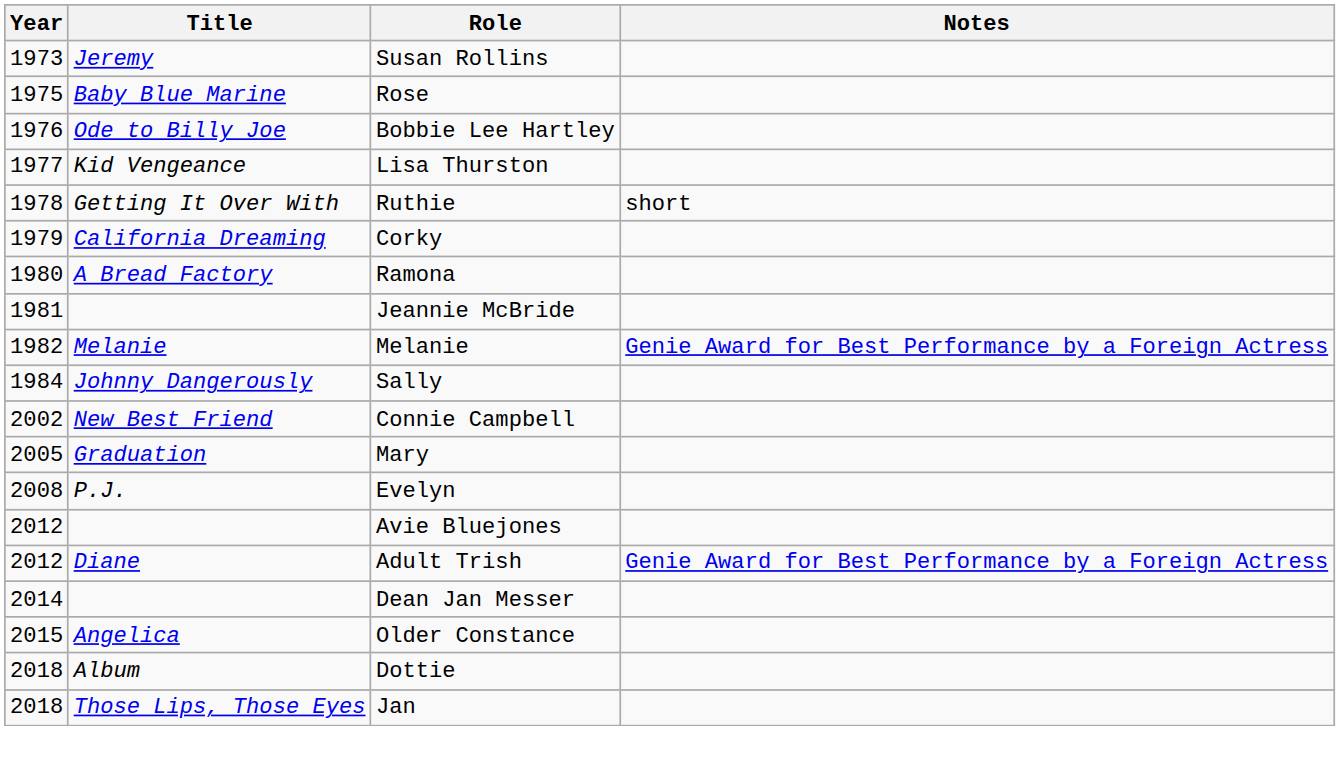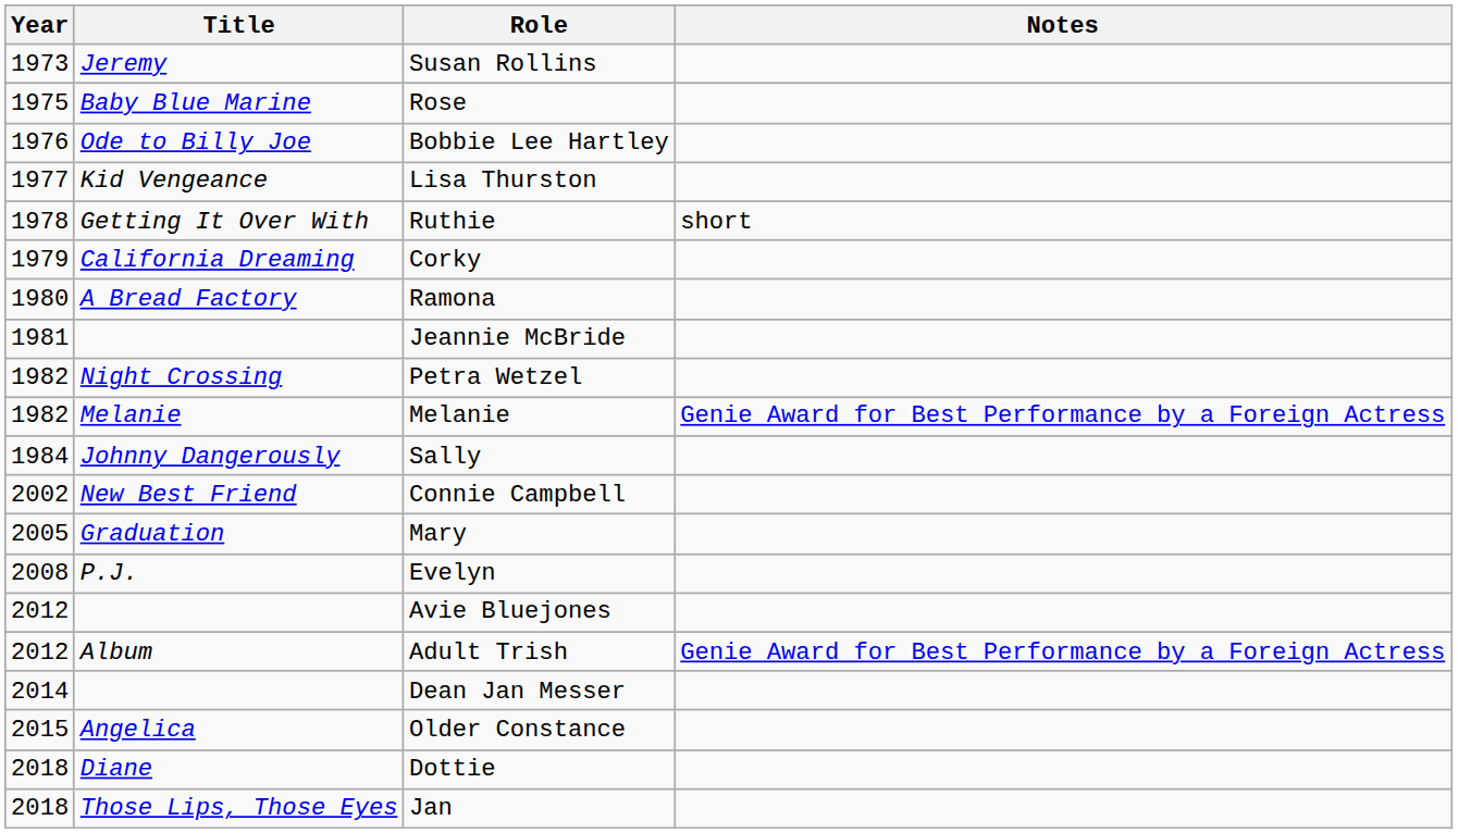 <table class="wikitable sortable">
 <tr>
 <th>Year</th>
 <th>Title</th>
 <th>Role</th>
 <th class="unsortable">Notes</th>
 </tr>
 <tr>
 <td>1973</td>
 <td><em><a href='#'>Jeremy</a></em></td>
 <td>Susan Rollins</td>
 <td></td>
 </tr>
 <tr>
 <td>1975</td>
 <td><em><a href='#'>Baby Blue Marine</a></em></td>
 <td>Rose</td>
 <td></td>
 </tr>
 <tr>
 <td>1976</td>
 <td><em><a href='#'>Ode to Billy Joe</a></em></td>
 <td>Bobbie Lee Hartley</td>
 <td></td>
 </tr>
 <tr>
 <td>1977</td>
 <td><em>Kid Vengeance</em></td>
 <td>Lisa Thurston</td>
 <td></td>
 </tr>
 <tr>
 <td>1978</td>
 <td><em>Getting It Over With</em></td>
 <td>Ruthie</td>
 <td>short</td>
 </tr>
 <tr>
 <td>1979</td>
 <td><em><a href='#'>California Dreaming</a></em></td>
 <td>Corky</td>
 <td></td>
 </tr>
 <tr>
 <td>1980</td>
 <td><em><a href='#'>A Bread Factory</a></em></td>
 <td>Ramona</td>
 <td></td>
 </tr>
 <tr>
 <td>1981</td>
 <td><em></em></td>
 <td>Jeannie McBride</td>
 <td></td>
 </tr>
 <tr>
 <td>1982</td>
+<td><em><a href='#'>Night Crossing</a></em></td>
+<td>Petra Wetzel</td>
+<td></td>
+</tr>
+<tr>
+<td>1982</td>
 <td><em><a href='#'>Melanie</a></em></td>
 <td>Melanie</td>
 <td><a href='#'>Genie Award for Best Performance by a Foreign Actress</a></td>
 </tr>
 <tr>
 <td>1984</td>
 <td><em><a href='#'>Johnny Dangerously</a></em></td>
 <td>Sally</td>
 <td></td>
 </tr>
 <tr>
 <td>2002</td>
 <td><em><a href='#'>New Best Friend</a></em></td>
 <td>Connie Campbell</td>
 <td></td>
 </tr>
 <tr>
 <td>2005</td>
 <td><em><a href='#'>Graduation</a></em></td>
 <td>Mary</td>
 <td></td>
 </tr>
 <tr>
 <td>2008</td>
 <td><em>P.J.</em></td>
 <td>Evelyn</td>
 <td></td>
 </tr>
 <tr>
 <td>2012</td>
 <td><em></em></td>
 <td>Avie Bluejones</td>
 <td></td>
 </tr>
 <tr>
 <td>2012</td>
-<td><em><a href='#'>Diane</a></em></td>
+<td><em>Album</em></td>
 <td>Adult Trish</td>
 <td><a href='#'>Genie Award for Best Performance by a Foreign Actress</a></td>
 </tr>
 <tr>
 <td>2014</td>
 <td><em></em></td>
 <td>Dean Jan Messer</td>
 <td></td>
 </tr>
 <tr>
 <td>2015</td>
 <td><em><a href='#'>Angelica</a></em></td>
 <td>Older Constance</td>
 <td></td>
 </tr>
 <tr>
 <td>2018</td>
-<td><em>Album</em></td>
+<td><em><a href='#'>Diane</a></em></td>
 <td>Dottie</td>
 <td></td>
 </tr>
 <tr>
 <td>2018</td>
 <td><em><a href='#'>Those Lips, Those Eyes</a></em></td>
 <td>Jan</td>
 <td></td>
 </tr>
 </table>
